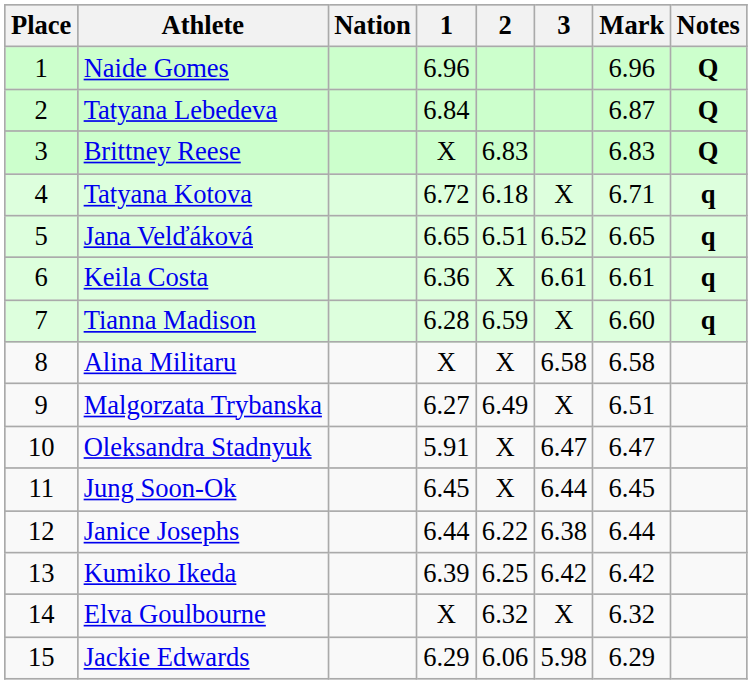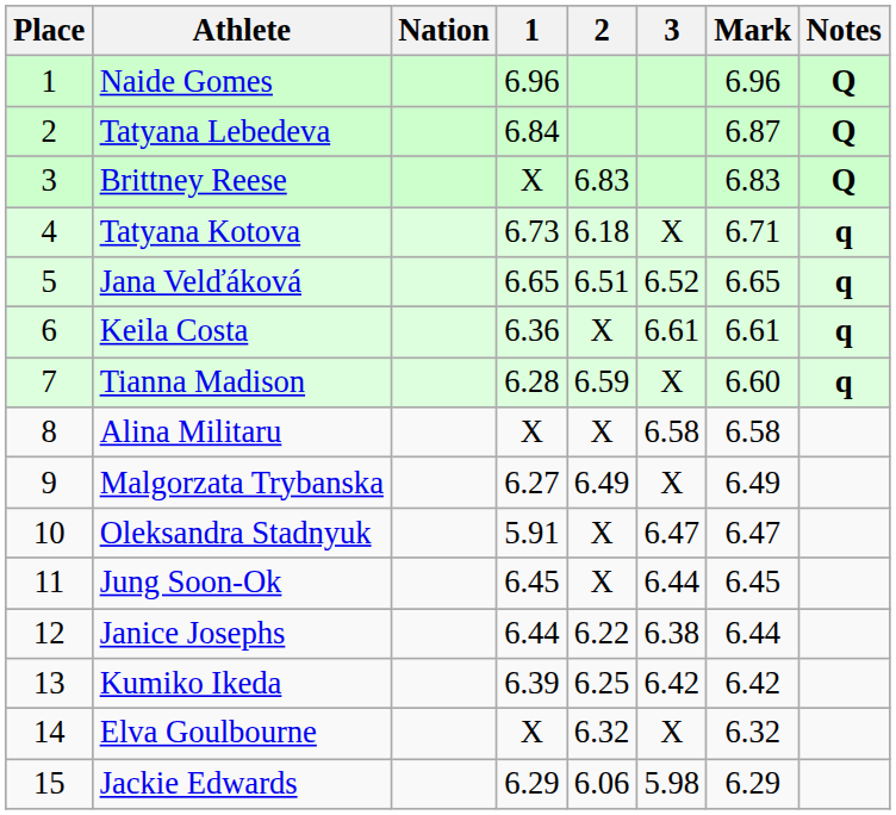 <table class="wikitable sortable" style="text-align:center">
 <tr>
 <th>Place</th>
 <th>Athlete</th>
 <th>Nation</th>
 <th>1</th>
 <th>2</th>
 <th>3</th>
 <th>Mark</th>
 <th>Notes</th>
 </tr>
 <tr bgcolor=ccffcc>
 <td>1</td>
 <td style="text-align:left"><a href='#'>Naide Gomes</a></td>
 <td align=left></td>
 <td>6.96</td>
 <td></td>
 <td></td>
 <td>6.96</td>
 <td><strong>Q</strong></td>
 </tr>
 <tr bgcolor=ccffcc>
 <td>2</td>
 <td style="text-align:left"><a href='#'>Tatyana Lebedeva</a></td>
 <td align=left></td>
 <td>6.84</td>
 <td></td>
 <td></td>
 <td>6.87</td>
 <td><strong>Q</strong></td>
 </tr>
 <tr bgcolor=ccffcc>
 <td>3</td>
 <td style="text-align:left"><a href='#'>Brittney Reese</a></td>
 <td align=left></td>
 <td>X</td>
 <td>6.83</td>
 <td></td>
 <td>6.83</td>
 <td><strong>Q</strong></td>
 </tr>
 <tr bgcolor=ddffdd>
 <td>4</td>
 <td style="text-align:left"><a href='#'>Tatyana Kotova</a></td>
 <td align=left></td>
-<td>6.72</td>
+<td>6.73</td>
 <td>6.18</td>
 <td>X</td>
 <td>6.71</td>
 <td><strong>q</strong></td>
 </tr>
 <tr bgcolor=ddffdd>
 <td>5</td>
 <td style="text-align:left"><a href='#'>Jana Velďáková</a></td>
 <td align=left></td>
 <td>6.65</td>
 <td>6.51</td>
 <td>6.52</td>
 <td>6.65</td>
 <td><strong>q</strong></td>
 </tr>
 <tr bgcolor=ddffdd>
 <td>6</td>
 <td style="text-align:left"><a href='#'>Keila Costa</a></td>
 <td align=left></td>
 <td>6.36</td>
 <td>X</td>
 <td>6.61</td>
 <td>6.61</td>
 <td><strong>q</strong></td>
 </tr>
 <tr bgcolor=ddffdd>
 <td>7</td>
 <td style="text-align:left"><a href='#'>Tianna Madison</a></td>
 <td align=left></td>
 <td>6.28</td>
 <td>6.59</td>
 <td>X</td>
 <td>6.60</td>
 <td><strong>q</strong></td>
 </tr>
 <tr>
 <td>8</td>
 <td style="text-align:left"><a href='#'>Alina Militaru</a></td>
 <td align=left></td>
 <td>X</td>
 <td>X</td>
 <td>6.58</td>
 <td>6.58</td>
 <td></td>
 </tr>
 <tr>
 <td>9</td>
 <td style="text-align:left"><a href='#'>Malgorzata Trybanska</a></td>
 <td align=left></td>
 <td>6.27</td>
 <td>6.49</td>
 <td>X</td>
-<td>6.51</td>
+<td>6.49</td>
 <td></td>
 </tr>
 <tr>
 <td>10</td>
 <td style="text-align:left"><a href='#'>Oleksandra Stadnyuk</a></td>
 <td align=left></td>
 <td>5.91</td>
 <td>X</td>
 <td>6.47</td>
 <td>6.47</td>
 <td></td>
 </tr>
 <tr>
 <td>11</td>
 <td style="text-align:left"><a href='#'>Jung Soon-Ok</a></td>
 <td align=left></td>
 <td>6.45</td>
 <td>X</td>
 <td>6.44</td>
 <td>6.45</td>
 <td></td>
 </tr>
 <tr>
 <td>12</td>
 <td style="text-align:left"><a href='#'>Janice Josephs</a></td>
 <td align=left></td>
 <td>6.44</td>
 <td>6.22</td>
 <td>6.38</td>
 <td>6.44</td>
 <td></td>
 </tr>
 <tr>
 <td>13</td>
 <td style="text-align:left"><a href='#'>Kumiko Ikeda</a></td>
 <td align=left></td>
 <td>6.39</td>
 <td>6.25</td>
 <td>6.42</td>
 <td>6.42</td>
 <td></td>
 </tr>
 <tr>
 <td>14</td>
 <td style="text-align:left"><a href='#'>Elva Goulbourne</a></td>
 <td align=left></td>
 <td>X</td>
 <td>6.32</td>
 <td>X</td>
 <td>6.32</td>
 <td></td>
 </tr>
 <tr>
 <td>15</td>
 <td style="text-align:left"><a href='#'>Jackie Edwards</a></td>
 <td align=left></td>
 <td>6.29</td>
 <td>6.06</td>
 <td>5.98</td>
 <td>6.29</td>
 <td></td>
 </tr>
 </table>
